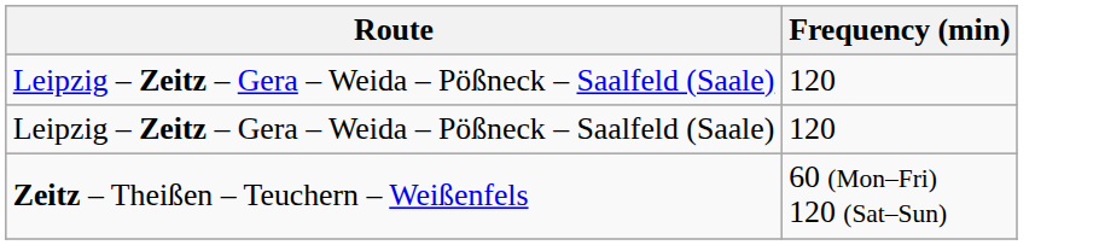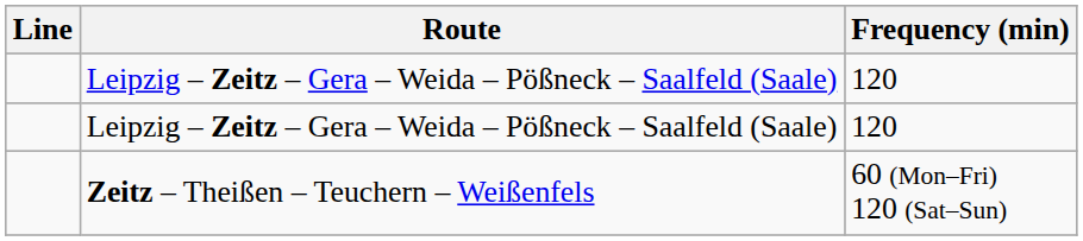 <table class="wikitable">
 <tr>
+<th>Line</th>
 <th>Route</th>
 <th>Frequency (min)</th>
 </tr>
 <tr>
+<td align="center"></td>
 <td><a href='#'>Leipzig</a> – <strong>Zeitz</strong> – <a href='#'>Gera</a> – Weida – Pößneck – <a href='#'>Saalfeld (Saale)</a></td>
 <td>120</td>
 </tr>
 <tr>
+<td align="center"></td>
 <td>Leipzig – <strong>Zeitz</strong> – Gera – Weida – Pößneck – Saalfeld (Saale)</td>
 <td>120</td>
 </tr>
 <tr>
+<td align="center"></td>
 <td><strong>Zeitz</strong> – Theißen – Teuchern – <a href='#'>Weißenfels</a></td>
 <td>60 <small>(Mon–Fri)</small><br>120 <small>(Sat–Sun)</small></td>
 </tr>
 </table>
